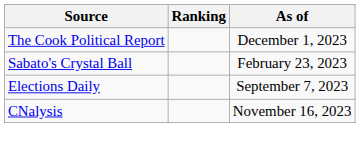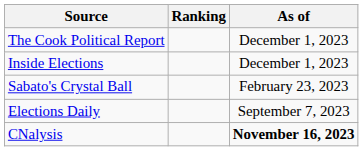 <table class="wikitable" style="text-align:center">
 <tr>
 <th>Source</th>
 <th>Ranking</th>
 <th>As of</th>
 </tr>
 <tr>
 <td align=left><a href='#'>The Cook Political Report</a></td>
+<td></td>
+<td>December 1, 2023</td>
+</tr>
+<tr>
+<td align=left><a href='#'>Inside Elections</a></td>
 <td></td>
 <td>December 1, 2023</td>
 </tr>
 <tr>
 <td align=left><a href='#'>Sabato's Crystal Ball</a></td>
 <td></td>
 <td>February 23, 2023</td>
 </tr>
 <tr>
 <td align=left><a href='#'>Elections Daily</a></td>
 <td></td>
 <td>September 7, 2023</td>
 </tr>
 <tr>
 <td align=left><a href='#'>CNalysis</a></td>
 <td></td>
-<td>November 16, 2023</td>
+<td><strong>November 16, 2023</strong></td>
 </tr>
 </table>
